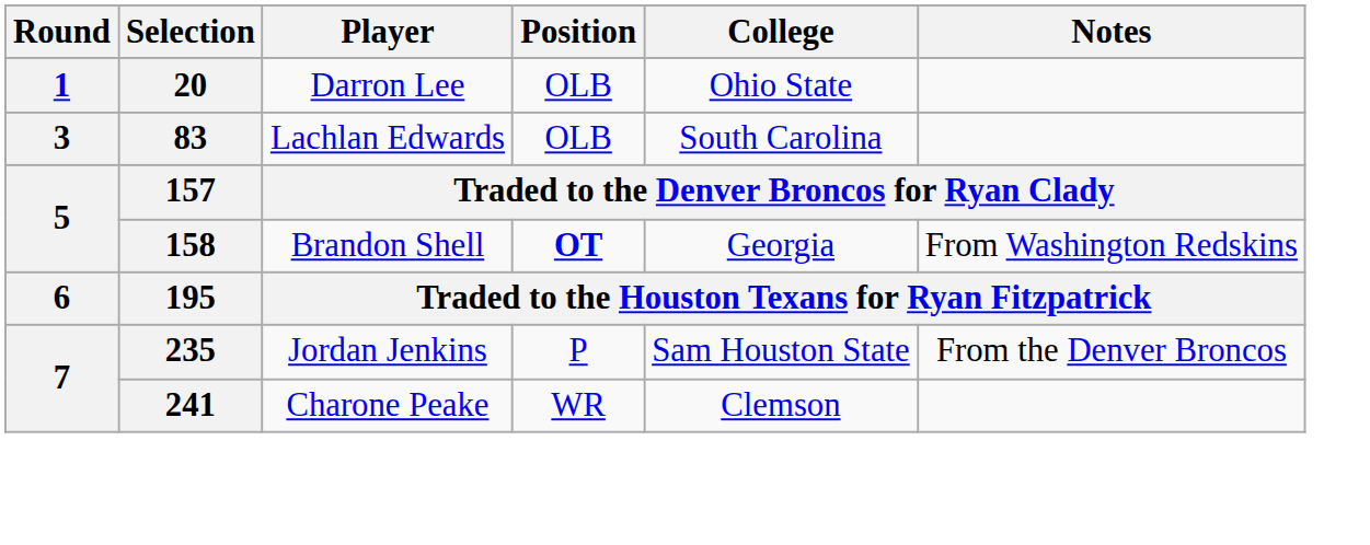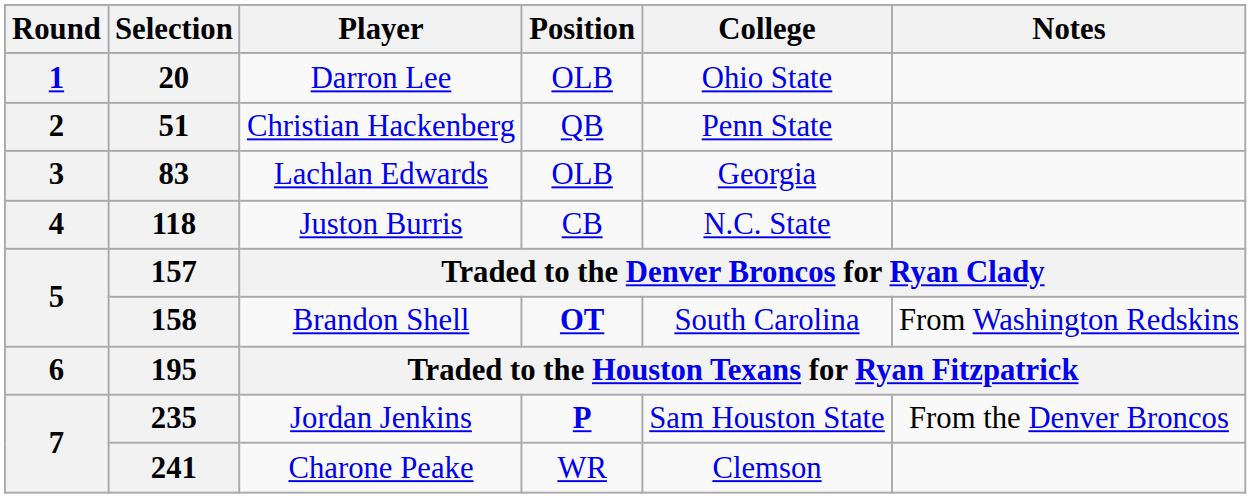 <table class="wikitable" style="text-align:center">
 <tr>
 <th>Round</th>
 <th>Selection</th>
 <th>Player</th>
 <th>Position</th>
 <th>College</th>
 <th>Notes</th>
 </tr>
 <tr>
 <th><a href='#'>1</a></th>
 <th>20</th>
 <td><a href='#'>Darron Lee</a></td>
 <td><a href='#'>OLB</a></td>
 <td><a href='#'>Ohio State</a></td>
 <td></td>
 </tr>
 <tr>
+<th>2</th>
+<th>51</th>
+<td><a href='#'>Christian Hackenberg</a></td>
+<td><a href='#'>QB</a></td>
+<td><a href='#'>Penn State</a></td>
+<td></td>
+</tr>
+<tr>
 <th>3</th>
 <th>83</th>
 <td><a href='#'>Lachlan Edwards</a></td>
 <td><a href='#'>OLB</a></td>
-<td><a href='#'>South Carolina</a></td>
+<td><a href='#'>Georgia</a></td>
+<td></td>
+</tr>
+<tr>
+<th>4</th>
+<th>118</th>
+<td><a href='#'>Juston Burris</a></td>
+<td><a href='#'>CB</a></td>
+<td><a href='#'>N.C. State</a></td>
 <td></td>
 </tr>
 <tr>
 <th rowspan="2">5</th>
 <th>157</th>
 <th colspan = 4>Traded to the <a href='#'>Denver Broncos</a> for <a href='#'>Ryan Clady</a></th>
 </tr>
 <tr>
 <th>158</th>
 <td><a href='#'>Brandon Shell</a></td>
 <td><strong><a href='#'>OT</a></strong></td>
-<td><a href='#'>Georgia</a></td>
+<td><a href='#'>South Carolina</a></td>
 <td>From <a href='#'>Washington Redskins</a></td>
 </tr>
 <tr>
 <th>6</th>
 <th>195</th>
 <th colspan= 4>Traded to the <a href='#'>Houston Texans</a> for <a href='#'>Ryan Fitzpatrick</a></th>
 </tr>
 <tr>
 <th rowspan = 2>7</th>
 <th>235</th>
 <td><a href='#'>Jordan Jenkins</a></td>
-<td><a href='#'>P</a></td>
+<td><strong><a href='#'>P</a></strong></td>
 <td><a href='#'>Sam Houston State</a></td>
 <td>From the <a href='#'>Denver Broncos</a></td>
 </tr>
 <tr>
 <th>241</th>
 <td><a href='#'>Charone Peake</a></td>
 <td><a href='#'>WR</a></td>
 <td><a href='#'>Clemson</a></td>
 <td></td>
 </tr>
 </table>
